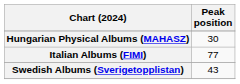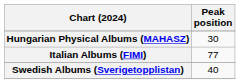 <table class="wikitable sortable plainrowheaders" style="text-align:center">
 <tr>
 <th scope="col">Chart (2024)</th>
 <th scope="col">Peak<br>position</th>
 </tr>
 <tr>
 </tr>
 <tr>
 </tr>
 <tr>
 </tr>
 <tr>
 </tr>
 <tr>
 </tr>
 <tr>
 <th scope="row">Hungarian Physical Albums (<a href='#'>MAHASZ</a>)</th>
 <td>30</td>
 </tr>
 <tr>
 <th scope="row">Italian Albums (<a href='#'>FIMI</a>)</th>
 <td>77</td>
 </tr>
 <tr>
 </tr>
 <tr>
 </tr>
 <tr>
 </tr>
 <tr>
 <th scope="row">Swedish Albums (<a href='#'>Sverigetopplistan</a>)</th>
-<td>43</td>
+<td>40</td>
 </tr>
 <tr>
 </tr>
 <tr>
 </tr>
 <tr>
 </tr>
 <tr>
 </tr>
 <tr>
 </tr>
 <tr>
 </tr>
 </table>
